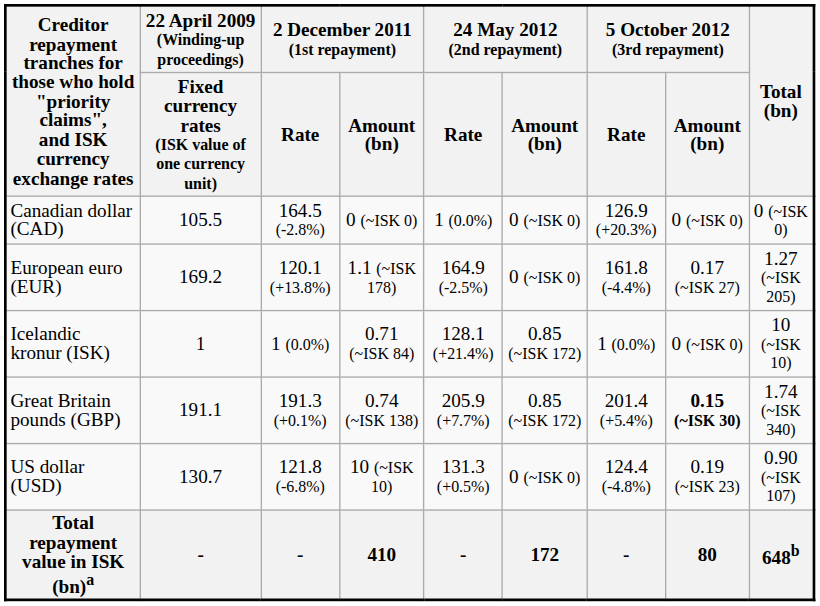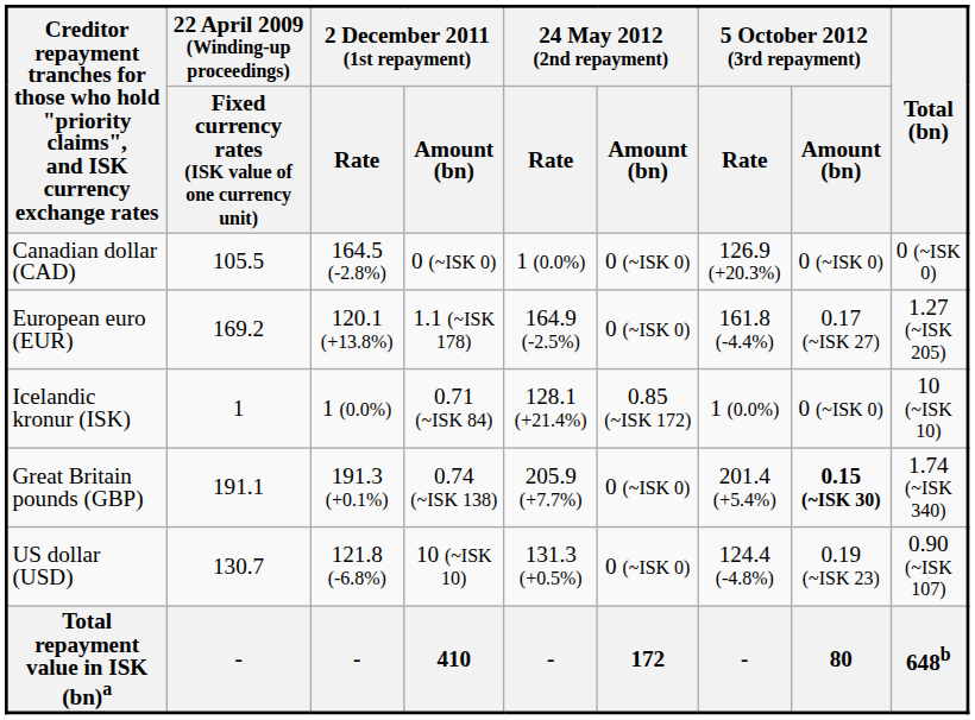 <table class="wikitable" style="border-collapse:collapse; font-size:90%; line-height:1.0; border:2px solid; text-align:center">
 <tr>
 <th rowspan="2">Creditor repayment tranches for<br>those who hold "priority claims",<br>and ISK currency exchange rates</th>
 <th>22 April 2009<br><small>(Winding-up proceedings)</small></th>
 <th colspan="2">2 December 2011<br><small>(1st repayment)</small></th>
 <th colspan="2">24 May 2012<br><small>(2nd repayment)</small></th>
 <th colspan="2">5 October 2012<br><small>(3rd repayment)</small></th>
 <th rowspan="2">Total (bn)</th>
 </tr>
 <tr>
 <th>Fixed currency rates<br><small>(ISK value of one currency unit)</small></th>
 <th>Rate</th>
 <th>Amount (bn)</th>
 <th>Rate</th>
 <th>Amount (bn)</th>
 <th>Rate</th>
 <th>Amount (bn)</th>
 </tr>
 <tr align=center>
 <td align=left>Canadian dollar (CAD)</td>
 <td>105.5</td>
 <td>164.5 <small>(-2.8%)</small></td>
 <td>0 <small>(~ISK 0)</small></td>
 <td>1 <small>(0.0%)</small></td>
 <td>0 <small>(~ISK 0)</small></td>
 <td>126.9 <small>(+20.3%)</small></td>
 <td>0 <small>(~ISK 0)</small></td>
 <td>0 <small>(~ISK 0)</small></td>
 </tr>
 <tr align=center>
 <td align=left>European euro (EUR)</td>
 <td>169.2</td>
 <td>120.1 <small>(+13.8%)</small></td>
 <td>1.1 <small>(~ISK 178)</small></td>
 <td>164.9 <small>(-2.5%)</small></td>
 <td>0 <small>(~ISK 0)</small></td>
 <td>161.8 <small>(-4.4%)</small></td>
 <td>0.17 <small>(~ISK 27)</small></td>
 <td>1.27 <small>(~ISK 205)</small></td>
 </tr>
 <tr align=center>
 <td align=left>Icelandic kronur (ISK)</td>
 <td>1</td>
 <td>1 <small>(0.0%)</small></td>
 <td>0.71 <small>(~ISK 84)</small></td>
 <td>128.1 <small>(+21.4%)</small></td>
 <td>0.85 <small>(~ISK 172)</small></td>
 <td>1 <small>(0.0%)</small></td>
 <td>0 <small>(~ISK 0)</small></td>
 <td>10 <small>(~ISK 10)</small></td>
 </tr>
 <tr align=center>
 <td align=left>Great Britain pounds (GBP)</td>
 <td>191.1</td>
 <td>191.3 <small>(+0.1%)</small></td>
 <td>0.74 <small>(~ISK 138)</small></td>
 <td>205.9 <small>(+7.7%)</small></td>
-<td>0.85 <small>(~ISK 172)</small></td>
+<td>0 <small>(~ISK 0)</small></td>
 <td>201.4 <small>(+5.4%)</small></td>
 <td><strong>0.15 <small>(~ISK 30)</small></strong></td>
 <td>1.74 <small>(~ISK 340)</small></td>
 </tr>
 <tr align=center>
 <td align=left>US dollar (USD)</td>
 <td>130.7</td>
 <td>121.8 <small>(-6.8%)</small></td>
 <td>10 <small>(~ISK 10)</small></td>
 <td>131.3 <small>(+0.5%)</small></td>
 <td>0 <small>(~ISK 0)</small></td>
 <td>124.4 <small>(-4.8%)</small></td>
 <td>0.19 <small>(~ISK 23)</small></td>
 <td>0.90 <small>(~ISK 107)</small></td>
 </tr>
 <tr align=center>
 <th align=left>Total repayment value in ISK (bn)<sup>a</sup></th>
 <th>-</th>
 <th>-</th>
 <th>410</th>
 <th>-</th>
 <th>172</th>
 <th>-</th>
 <th>80</th>
 <th>648<sup>b</sup></th>
 </tr>
 <tr>
 </tr>
 </table>
